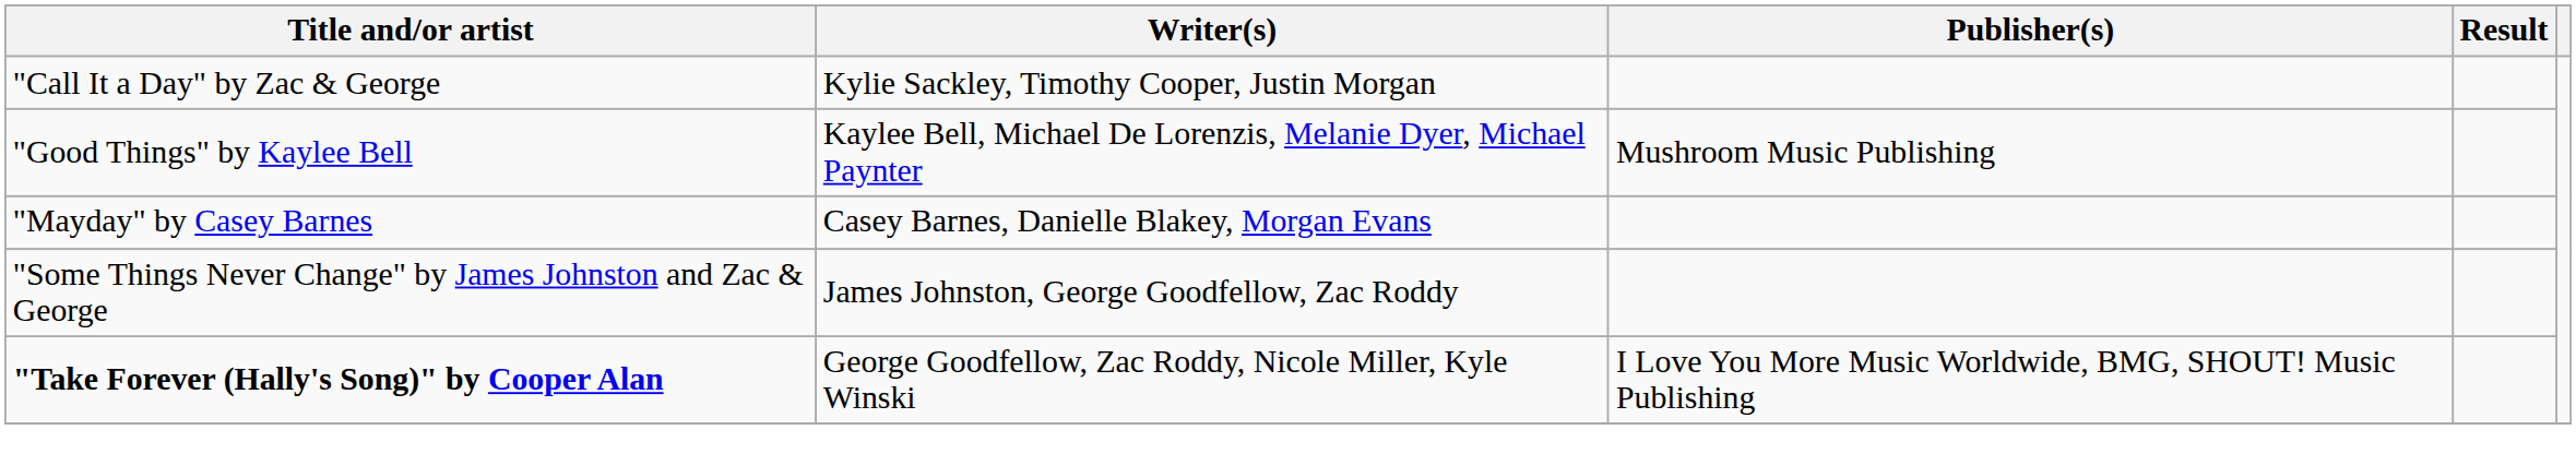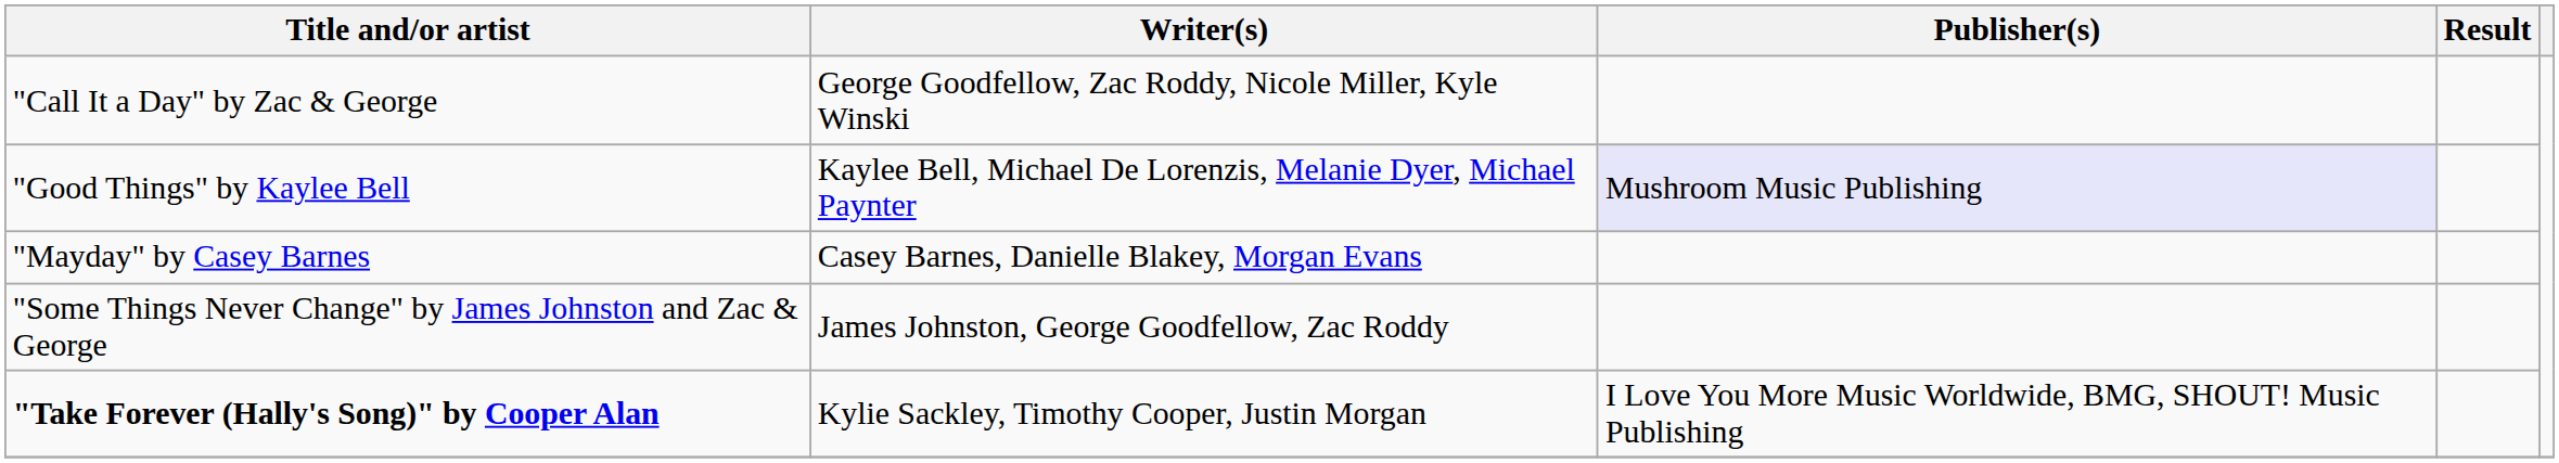 <table class="wikitable" width=100%>
 <tr>
 <th scope="col">Title and/or artist</th>
 <th scope="col">Writer(s)</th>
 <th scope="col">Publisher(s)</th>
 <th scope="col">Result</th>
 <th scope="col"></th>
 </tr>
 <tr>
 <td>"Call It a Day" by Zac & George</td>
-<td>Kylie Sackley, Timothy Cooper, Justin Morgan</td>
+<td>George Goodfellow, Zac Roddy, Nicole Miller, Kyle Winski</td>
 <td></td>
 <td></td>
 <td rowspan="5"></td>
 </tr>
 <tr>
 <td>"Good Things" by <a href='#'>Kaylee Bell</a></td>
 <td>Kaylee Bell, Michael De Lorenzis, <a href='#'>Melanie Dyer</a>, <a href='#'>Michael Paynter</a></td>
-<td>Mushroom Music Publishing</td>
+<td style="background: lavender;">Mushroom Music Publishing</td>
 <td></td>
 </tr>
 <tr>
 <td>"Mayday" by <a href='#'>Casey Barnes</a></td>
 <td>Casey Barnes, Danielle Blakey, <a href='#'>Morgan Evans</a></td>
 <td></td>
 <td></td>
 </tr>
 <tr>
 <td>"Some Things Never Change" by <a href='#'>James Johnston</a> and Zac & George</td>
 <td>James Johnston, George Goodfellow, Zac Roddy</td>
 <td></td>
 <td></td>
 </tr>
 <tr>
 <td><strong>"Take Forever (Hally's Song)" by <a href='#'>Cooper Alan</a></strong></td>
-<td>George Goodfellow, Zac Roddy, Nicole Miller, Kyle Winski</td>
+<td>Kylie Sackley, Timothy Cooper, Justin Morgan</td>
 <td>I Love You More Music Worldwide, BMG, SHOUT! Music Publishing</td>
 <td></td>
 </tr>
 <tr>
 </tr>
 </table>
